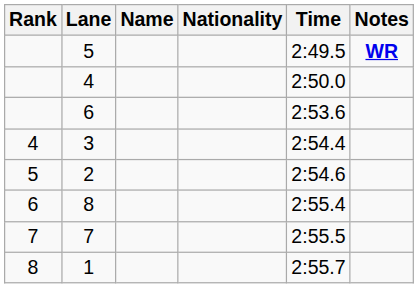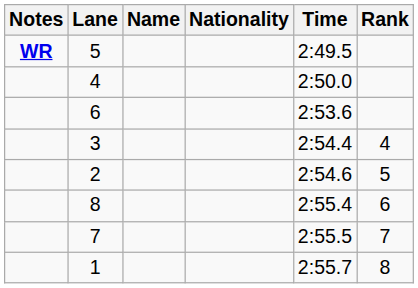 <table class="wikitable sortable" style="text-align:center">
 <tr>
-<th>Rank</th>
+<th class="unsortable">Notes</th>
 <th>Lane</th>
 <th>Name</th>
 <th>Nationality</th>
 <th>Time</th>
-<th class="unsortable">Notes</th>
+<th>Rank</th>
 </tr>
 <tr>
-<td></td>
+<td><strong><a href='#'>WR</a></strong></td>
 <td>5</td>
 <td align="left"></td>
 <td align="left"></td>
 <td>2:49.5</td>
-<td><strong><a href='#'>WR</a></strong></td>
+<td></td>
 </tr>
 <tr>
 <td></td>
 <td>4</td>
 <td align="left"></td>
 <td align="left"></td>
 <td>2:50.0</td>
 <td></td>
 </tr>
 <tr>
 <td></td>
 <td>6</td>
 <td align="left"></td>
 <td align="left"></td>
 <td>2:53.6</td>
 <td></td>
 </tr>
 <tr>
-<td>4</td>
+<td></td>
 <td>3</td>
 <td align="left"></td>
 <td align="left"></td>
 <td>2:54.4</td>
-<td></td>
+<td>4</td>
 </tr>
 <tr>
-<td>5</td>
+<td></td>
 <td>2</td>
 <td align="left"></td>
 <td align="left"></td>
 <td>2:54.6</td>
-<td></td>
+<td>5</td>
 </tr>
 <tr>
-<td>6</td>
+<td></td>
 <td>8</td>
 <td align="left"></td>
 <td align="left"></td>
 <td>2:55.4</td>
-<td></td>
+<td>6</td>
 </tr>
 <tr>
-<td>7</td>
+<td></td>
 <td>7</td>
 <td align="left"></td>
 <td align="left"></td>
 <td>2:55.5</td>
-<td></td>
+<td>7</td>
 </tr>
 <tr>
-<td>8</td>
+<td></td>
 <td>1</td>
 <td align="left"></td>
 <td align="left"></td>
 <td>2:55.7</td>
-<td></td>
+<td>8</td>
 </tr>
 </table>
